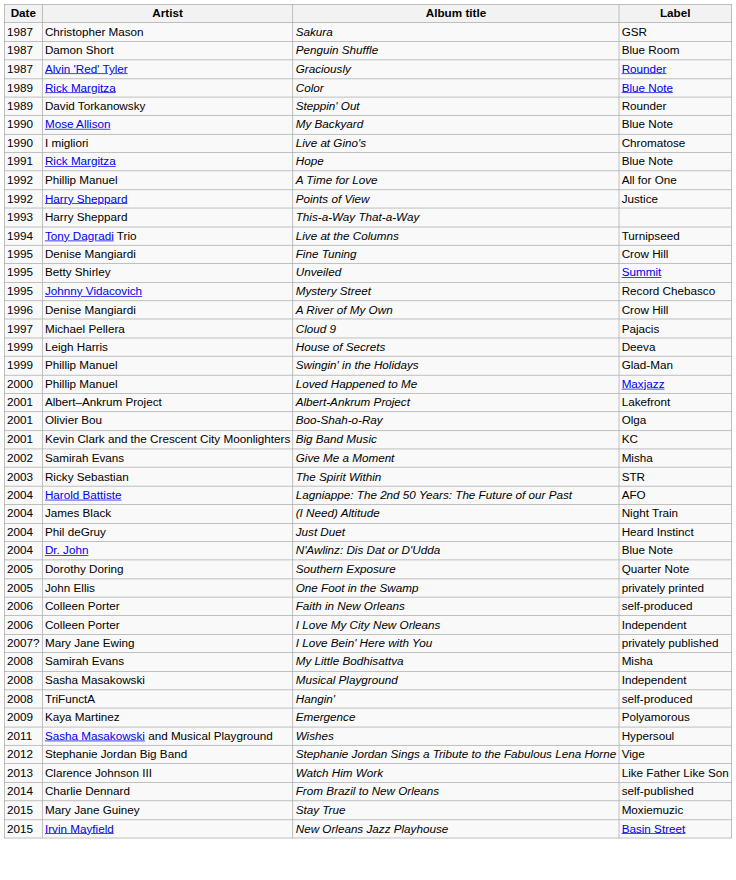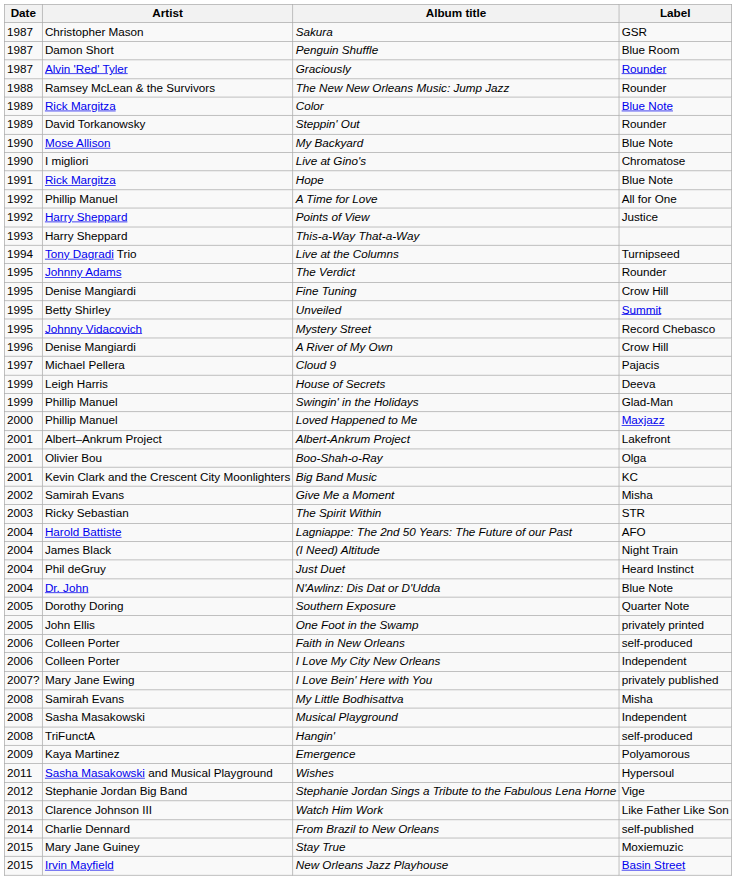 <table class="wikitable sortable" border="1">
 <tr>
 <th scope="col">Date</th>
 <th scope="col">Artist</th>
 <th scope="col">Album title</th>
 <th scope="col">Label</th>
 </tr>
 <tr>
 <td>1987</td>
 <td>Christopher Mason</td>
 <td><em>Sakura</em></td>
 <td>GSR</td>
 </tr>
 <tr>
 <td>1987</td>
 <td>Damon Short</td>
 <td><em>Penguin Shuffle</em></td>
 <td>Blue Room</td>
 </tr>
 <tr>
 <td>1987</td>
 <td><a href='#'>Alvin 'Red' Tyler</a></td>
 <td><em>Graciously</em></td>
 <td><a href='#'>Rounder</a></td>
+</tr>
+<tr>
+<td>1988</td>
+<td>Ramsey McLean & the Survivors</td>
+<td><em>The New New Orleans Music: Jump Jazz</em></td>
+<td>Rounder</td>
 </tr>
 <tr>
 <td>1989</td>
 <td><a href='#'>Rick Margitza</a></td>
 <td><em>Color</em></td>
 <td><a href='#'>Blue Note</a></td>
 </tr>
 <tr>
 <td>1989</td>
 <td>David Torkanowsky</td>
 <td><em>Steppin' Out</em></td>
 <td>Rounder</td>
 </tr>
 <tr>
 <td>1990</td>
 <td><a href='#'>Mose Allison</a></td>
 <td><em>My Backyard</em></td>
 <td>Blue Note</td>
 </tr>
 <tr>
 <td>1990</td>
 <td>I migliori</td>
 <td><em>Live at Gino's</em></td>
 <td>Chromatose</td>
 </tr>
 <tr>
 <td>1991</td>
 <td><a href='#'>Rick Margitza</a></td>
 <td><em>Hope</em></td>
 <td>Blue Note</td>
 </tr>
 <tr>
 <td>1992</td>
 <td>Phillip Manuel</td>
 <td><em>A Time for Love</em></td>
 <td>All for One</td>
 </tr>
 <tr>
 <td>1992</td>
 <td><a href='#'>Harry Sheppard</a></td>
 <td><em>Points of View</em></td>
 <td>Justice</td>
 </tr>
 <tr>
 <td>1993</td>
 <td>Harry Sheppard</td>
 <td><em>This-a-Way That-a-Way</em></td>
 <td></td>
 </tr>
 <tr>
 <td>1994</td>
 <td><a href='#'>Tony Dagradi</a> Trio</td>
 <td><em>Live at the Columns</em></td>
 <td>Turnipseed</td>
+</tr>
+<tr>
+<td>1995</td>
+<td><a href='#'>Johnny Adams</a></td>
+<td><em>The Verdict</em></td>
+<td>Rounder</td>
 </tr>
 <tr>
 <td>1995</td>
 <td>Denise Mangiardi</td>
 <td><em>Fine Tuning</em></td>
 <td>Crow Hill</td>
 </tr>
 <tr>
 <td>1995</td>
 <td>Betty Shirley</td>
 <td><em>Unveiled</em></td>
 <td><a href='#'>Summit</a></td>
 </tr>
 <tr>
 <td>1995</td>
 <td><a href='#'>Johnny Vidacovich</a></td>
 <td><em>Mystery Street</em></td>
 <td>Record Chebasco</td>
 </tr>
 <tr>
 <td>1996</td>
 <td>Denise Mangiardi</td>
 <td><em>A River of My Own</em></td>
 <td>Crow Hill</td>
 </tr>
 <tr>
 <td>1997</td>
 <td>Michael Pellera</td>
 <td><em>Cloud 9</em></td>
 <td>Pajacis</td>
 </tr>
 <tr>
 <td>1999</td>
 <td>Leigh Harris</td>
 <td><em>House of Secrets</em></td>
 <td>Deeva</td>
 </tr>
 <tr>
 <td>1999</td>
 <td>Phillip Manuel</td>
 <td><em>Swingin' in the Holidays</em></td>
 <td>Glad-Man</td>
 </tr>
 <tr>
 <td>2000</td>
 <td>Phillip Manuel</td>
 <td><em>Loved Happened to Me</em></td>
 <td><a href='#'>Maxjazz</a></td>
 </tr>
 <tr>
 <td>2001</td>
 <td>Albert–Ankrum Project</td>
 <td><em>Albert-Ankrum Project</em></td>
 <td>Lakefront</td>
 </tr>
 <tr>
 <td>2001</td>
 <td>Olivier Bou</td>
 <td><em>Boo-Shah-o-Ray</em></td>
 <td>Olga</td>
 </tr>
 <tr>
 <td>2001</td>
 <td>Kevin Clark and the Crescent City Moonlighters</td>
 <td><em>Big Band Music</em></td>
 <td>KC</td>
 </tr>
 <tr>
 <td>2002</td>
 <td>Samirah Evans</td>
 <td><em>Give Me a Moment</em></td>
 <td>Misha</td>
 </tr>
 <tr>
 <td>2003</td>
 <td>Ricky Sebastian</td>
 <td><em>The Spirit Within</em></td>
 <td>STR</td>
 </tr>
 <tr>
 <td>2004</td>
 <td><a href='#'>Harold Battiste</a></td>
 <td><em>Lagniappe: The 2nd 50 Years: The Future of our Past</em></td>
 <td>AFO</td>
 </tr>
 <tr>
 <td>2004</td>
 <td>James Black</td>
 <td><em>(I Need) Altitude</em></td>
 <td>Night Train</td>
 </tr>
 <tr>
 <td>2004</td>
 <td>Phil deGruy</td>
 <td><em>Just Duet</em></td>
 <td>Heard Instinct</td>
 </tr>
 <tr>
 <td>2004</td>
 <td><a href='#'>Dr. John</a></td>
 <td><em>N'Awlinz: Dis Dat or D'Udda</em></td>
 <td>Blue Note</td>
 </tr>
 <tr>
 <td>2005</td>
 <td>Dorothy Doring</td>
 <td><em>Southern Exposure</em></td>
 <td>Quarter Note</td>
 </tr>
 <tr>
 <td>2005</td>
 <td>John Ellis</td>
 <td><em>One Foot in the Swamp</em></td>
 <td>privately printed</td>
 </tr>
 <tr>
 <td>2006</td>
 <td>Colleen Porter</td>
 <td><em>Faith in New Orleans</em></td>
 <td>self-produced</td>
 </tr>
 <tr>
 <td>2006</td>
 <td>Colleen Porter</td>
 <td><em>I Love My City New Orleans</em></td>
 <td>Independent</td>
 </tr>
 <tr>
 <td>2007?</td>
 <td>Mary Jane Ewing</td>
 <td><em>I Love Bein' Here with You</em></td>
 <td>privately published</td>
 </tr>
 <tr>
 <td>2008</td>
 <td>Samirah Evans</td>
 <td><em>My Little Bodhisattva</em></td>
 <td>Misha</td>
 </tr>
 <tr>
 <td>2008</td>
 <td>Sasha Masakowski</td>
 <td><em>Musical Playground</em></td>
 <td>Independent</td>
 </tr>
 <tr>
 <td>2008</td>
 <td>TriFunctA</td>
 <td><em>Hangin' </em></td>
 <td>self-produced</td>
 </tr>
 <tr>
 <td>2009</td>
 <td>Kaya Martinez</td>
 <td><em>Emergence</em></td>
 <td>Polyamorous</td>
 </tr>
 <tr>
 <td>2011</td>
 <td><a href='#'>Sasha Masakowski</a> and Musical Playground</td>
 <td><em>Wishes</em></td>
 <td>Hypersoul</td>
 </tr>
 <tr>
 <td>2012</td>
 <td>Stephanie Jordan Big Band</td>
 <td><em>Stephanie Jordan Sings a Tribute to the Fabulous Lena Horne</em></td>
 <td>Vige</td>
 </tr>
 <tr>
 <td>2013</td>
 <td>Clarence Johnson III</td>
 <td><em>Watch Him Work</em></td>
 <td>Like Father Like Son</td>
 </tr>
 <tr>
 <td>2014</td>
 <td>Charlie Dennard</td>
 <td><em>From Brazil to New Orleans</em></td>
 <td>self-published</td>
 </tr>
 <tr>
 <td>2015</td>
 <td>Mary Jane Guiney</td>
 <td><em>Stay True</em></td>
 <td>Moxiemuzic</td>
 </tr>
 <tr>
 <td>2015</td>
 <td><a href='#'>Irvin Mayfield</a></td>
 <td><em>New Orleans Jazz Playhouse</em></td>
 <td><a href='#'>Basin Street</a></td>
 </tr>
 </table>
